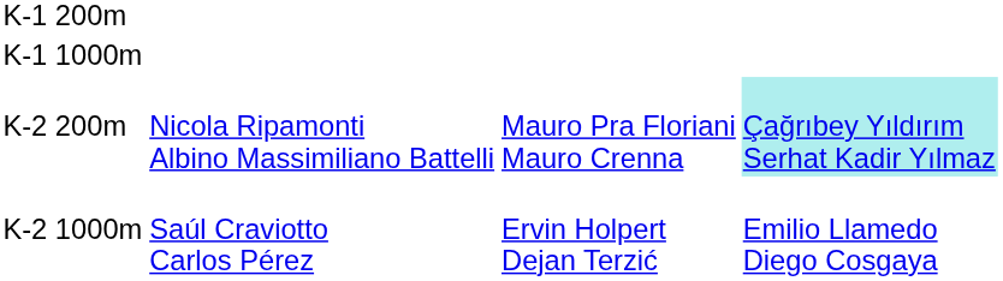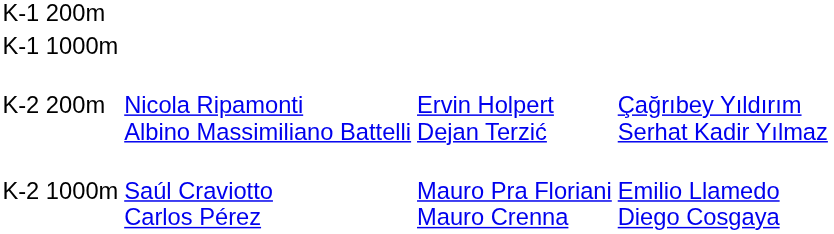 <table>
 <tr>
 <td>K-1 200m</td>
 <td></td>
 <td></td>
 <td></td>
 </tr>
 <tr>
 <td>K-1 1000m</td>
 <td></td>
 <td></td>
 <td></td>
 </tr>
 <tr>
 <td>K-2 200m</td>
 <td><br><a href='#'>Nicola Ripamonti</a><br><a href='#'>Albino Massimiliano Battelli</a></td>
-<td><br><a href='#'>Mauro Pra Floriani</a><br><a href='#'>Mauro Crenna</a></td>
-<td style="background: paleturquoise;"><br><a href='#'>Çağrıbey Yıldırım</a><br><a href='#'>Serhat Kadir Yılmaz</a></td>
+<td><br><a href='#'>Ervin Holpert</a><br><a href='#'>Dejan Terzić</a></td>
+<td><br><a href='#'>Çağrıbey Yıldırım</a><br><a href='#'>Serhat Kadir Yılmaz</a></td>
 </tr>
 <tr>
 <td>K-2 1000m</td>
 <td><br><a href='#'>Saúl Craviotto</a><br><a href='#'>Carlos Pérez</a></td>
-<td><br><a href='#'>Ervin Holpert</a><br><a href='#'>Dejan Terzić</a></td>
+<td><br><a href='#'>Mauro Pra Floriani</a><br><a href='#'>Mauro Crenna</a></td>
 <td><br><a href='#'>Emilio Llamedo</a><br><a href='#'>Diego Cosgaya</a></td>
 </tr>
 </table>
